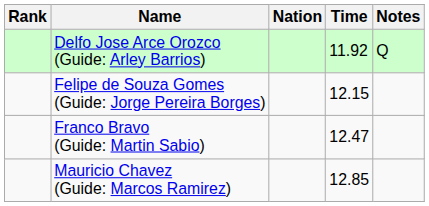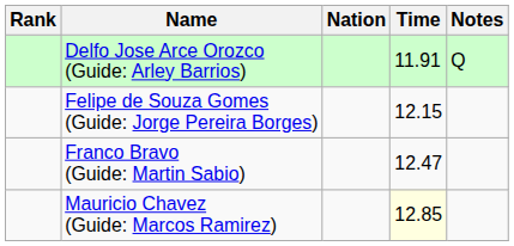 <table class="wikitable sortable">
 <tr>
 <th>Rank</th>
 <th>Name</th>
 <th>Nation</th>
 <th>Time</th>
 <th>Notes</th>
 </tr>
 <tr bgcolor=ccffcc>
 <td></td>
 <td><a href='#'>Delfo Jose Arce Orozco</a><br>(Guide: <a href='#'>Arley Barrios</a>)</td>
 <td></td>
-<td>11.92</td>
+<td>11.91</td>
 <td>Q</td>
 </tr>
 <tr>
 <td></td>
 <td><a href='#'>Felipe de Souza Gomes</a><br>(Guide: <a href='#'>Jorge Pereira Borges</a>)</td>
 <td></td>
 <td>12.15</td>
 <td></td>
 </tr>
 <tr>
 <td></td>
 <td><a href='#'>Franco Bravo</a><br>(Guide: <a href='#'>Martin Sabio</a>)</td>
 <td></td>
 <td>12.47</td>
 <td></td>
 </tr>
 <tr>
 <td></td>
 <td><a href='#'>Mauricio Chavez</a><br>(Guide: <a href='#'>Marcos Ramirez</a>)</td>
 <td></td>
-<td>12.85</td>
+<td style="background: lightyellow;">12.85</td>
 <td></td>
 </tr>
 </table>
